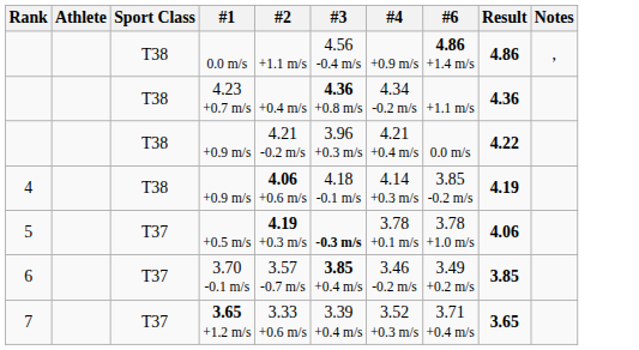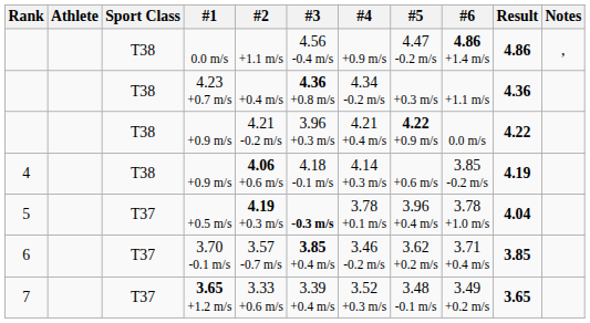 <table class="wikitable sortable" style="text-align:center">
 <tr>
 <th>Rank</th>
 <th>Athlete</th>
 <th>Sport Class</th>
 <th>#1</th>
 <th>#2</th>
 <th>#3</th>
 <th>#4</th>
+<th>#5</th>
 <th>#6</th>
 <th>Result</th>
 <th>Notes</th>
 </tr>
 <tr>
 <td></td>
 <td align="left"></td>
 <td>T38</td>
 <td><br><small>0.0 m/s</small></td>
 <td><br><small>+1.1 m/s</small></td>
 <td>4.56<br><small>-0.4 m/s</small></td>
 <td><br><small>+0.9 m/s</small></td>
+<td>4.47<br><small>-0.2 m/s</small></td>
 <td><strong>4.86</strong><br><small>+1.4 m/s</small></td>
 <td><strong>4.86</strong></td>
 <td><strong></strong>, </td>
 </tr>
 <tr>
 <td></td>
 <td align="left"></td>
 <td>T38</td>
 <td>4.23<br><small>+0.7 m/s</small></td>
 <td><br><small>+0.4 m/s</small></td>
 <td><strong>4.36</strong><br><small>+0.8 m/s</small></td>
 <td>4.34<br><small>-0.2 m/s</small></td>
+<td><br><small>+0.3 m/s</small></td>
 <td><br><small>+1.1 m/s</small></td>
 <td><strong>4.36</strong></td>
 <td></td>
 </tr>
 <tr>
 <td></td>
 <td align="left"></td>
 <td>T38</td>
 <td><br><small>+0.9 m/s</small></td>
 <td>4.21<br><small>-0.2 m/s</small></td>
 <td>3.96<br><small>+0.3 m/s</small></td>
 <td>4.21<br><small>+0.4 m/s</small></td>
+<td><strong>4.22</strong><br><small>+0.9 m/s</small></td>
 <td><br><small>0.0 m/s</small></td>
 <td><strong>4.22</strong></td>
 <td></td>
 </tr>
 <tr>
 <td>4</td>
 <td align="left"></td>
 <td>T38</td>
 <td><br><small>+0.9 m/s</small></td>
 <td><strong>4.06</strong><br><small>+0.6 m/s</small></td>
 <td>4.18<br><small>-0.1 m/s</small></td>
 <td>4.14<br><small>+0.3 m/s</small></td>
+<td><br><small>+0.6 m/s</small></td>
 <td>3.85<br><small>-0.2 m/s</small></td>
 <td><strong>4.19</strong></td>
 <td></td>
 </tr>
 <tr>
 <td>5</td>
 <td align="left"></td>
 <td>T37</td>
 <td><br><small>+0.5 m/s</small></td>
 <td><strong>4.19</strong><br><small>+0.3 m/s</small></td>
 <td><strong><br><small>-0.3 m/s</small></strong></td>
 <td>3.78<br><small>+0.1 m/s</small></td>
+<td>3.96<br><small>+0.4 m/s</small></td>
 <td>3.78<br><small>+1.0 m/s</small></td>
-<td><strong>4.06</strong></td>
+<td><strong>4.04</strong></td>
 <td></td>
 </tr>
 <tr>
 <td>6</td>
 <td align="left"></td>
 <td>T37</td>
 <td>3.70<br><small>-0.1 m/s</small></td>
 <td>3.57<br><small>-0.7 m/s</small></td>
 <td><strong>3.85</strong><br><small>+0.4 m/s</small></td>
 <td>3.46<br><small>-0.2 m/s</small></td>
-<td>3.49<br><small>+0.2 m/s</small></td>
+<td>3.62<br><small>+0.2 m/s</small></td>
+<td>3.71<br><small>+0.4 m/s</small></td>
 <td><strong>3.85</strong></td>
 <td></td>
 </tr>
 <tr>
 <td>7</td>
 <td align="left"></td>
 <td>T37</td>
 <td><strong>3.65</strong><br><small>+1.2 m/s</small></td>
 <td>3.33<br><small>+0.6 m/s</small></td>
 <td>3.39<br><small>+0.4 m/s</small></td>
 <td>3.52<br><small>+0.3 m/s</small></td>
-<td>3.71<br><small>+0.4 m/s</small></td>
+<td>3.48<br><small>-0.1 m/s</small></td>
+<td>3.49<br><small>+0.2 m/s</small></td>
 <td><strong>3.65</strong></td>
 <td></td>
 </tr>
 </table>
